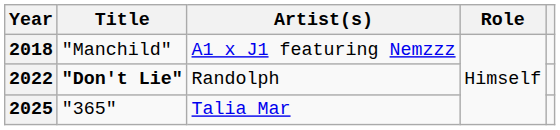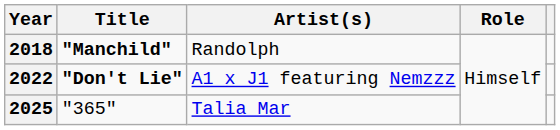 <table class="wikitable plainrowheaders" style="margin-right: 0;">
 <tr>
 <th scope="col">Year</th>
 <th scope="col">Title</th>
 <th scope="col">Artist(s)</th>
 <th>Role</th>
 <th scope="col" class="unsortable"></th>
 </tr>
 <tr>
 <th scope="row">2018</th>
-<td>"Manchild"</td>
-<td><a href='#'>A1 x J1</a> featuring <a href='#'>Nemzzz</a></td>
+<td><strong>"Manchild"</strong></td>
+<td>Randolph</td>
 <td rowspan="3">Himself</td>
 <td style="text-align:center;"></td>
 </tr>
 <tr>
 <th scope="row">2022</th>
 <td><strong>"Don't Lie"</strong></td>
-<td>Randolph</td>
+<td><a href='#'>A1 x J1</a> featuring <a href='#'>Nemzzz</a></td>
 <td style="text-align:center;"></td>
 </tr>
 <tr>
 <th scope="row">2025</th>
 <td>"365"</td>
 <td><a href='#'>Talia Mar</a></td>
 <td style="text-align:center;"></td>
 </tr>
 </table>
